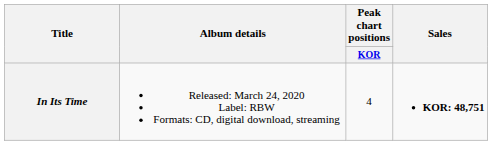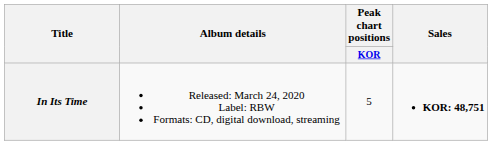 <table class="wikitable plainrowheaders" style="text-align:center;">
 <tr>
 <th scope="col" rowspan="2" style="width:10em;">Title</th>
 <th scope="col" rowspan="2" style="width:20em;">Album details</th>
 <th scope="col" colspan="1">Peak chart positions</th>
 <th scope="col" rowspan="2">Sales</th>
 </tr>
 <tr>
 <th scope="col" style="width:3em;font-size:90%;"><a href='#'>KOR</a><br></th>
 </tr>
 <tr>
 <th scope="row"><em>In Its Time</em></th>
 <td><br><ul><li>Released: March 24, 2020</li><li>Label: RBW</li><li>Formats: CD, digital download, streaming</li></ul></td>
-<td>4</td>
+<td>5</td>
 <td><strong><br><ul><li>KOR: 48,751</li></ul></strong></td>
 </tr>
 </table>
